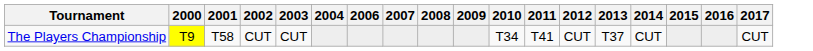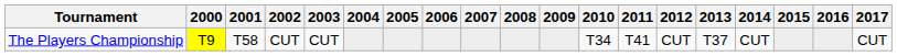 <table class="wikitable" style="font-size:95%;text-align:center;">
 <tr>
 <th>Tournament</th>
 <th>2000</th>
 <th>2001</th>
 <th>2002</th>
 <th>2003</th>
 <th>2004</th>
+<th>2005</th>
 <th>2006</th>
 <th>2007</th>
 <th>2008</th>
 <th>2009</th>
 <th>2010</th>
 <th>2011</th>
 <th>2012</th>
 <th>2013</th>
 <th>2014</th>
 <th>2015</th>
 <th>2016</th>
 <th>2017</th>
 </tr>
 <tr>
 <td align=left><a href='#'>The Players Championship</a></td>
 <td style="background:yellow;">T9</td>
 <td>T58</td>
 <td>CUT</td>
 <td>CUT</td>
 <td style="background:#eeeeee;"></td>
 <td style="background:#eeeeee;"></td>
 <td style="background:#eeeeee;"></td>
 <td style="background:#eeeeee;"></td>
 <td style="background:#eeeeee;"></td>
+<td style="background:#eeeeee;"></td>
 <td>T34</td>
 <td>T41</td>
 <td>CUT</td>
 <td>T37</td>
 <td>CUT</td>
 <td style="background:#eeeeee;"></td>
 <td style="background:#eeeeee;"></td>
 <td>CUT</td>
 </tr>
 </table>
